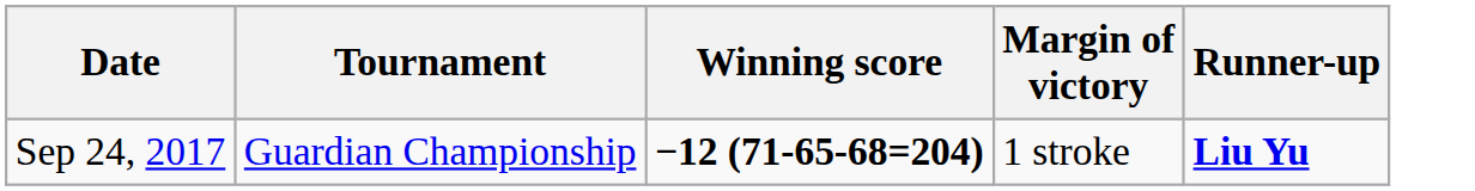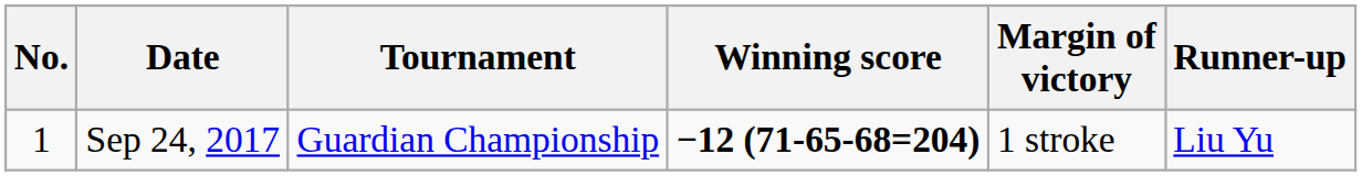 <table class="wikitable" style="font-size:95%;">
 <tr>
+<th>No.</th>
 <th>Date</th>
 <th>Tournament</th>
 <th>Winning score</th>
 <th>Margin of<br>victory</th>
 <th>Runner-up</th>
 </tr>
 <tr>
+<td align=center>1</td>
 <td align=right>Sep 24, <a href='#'>2017</a></td>
 <td><a href='#'>Guardian Championship</a></td>
 <td><strong>−12 (71-65-68=204)</strong></td>
 <td>1 stroke</td>
-<td><strong> <a href='#'>Liu Yu</a></strong></td>
+<td> <a href='#'>Liu Yu</a></td>
 </tr>
 </table>
